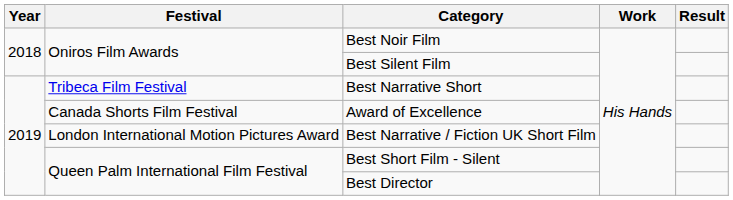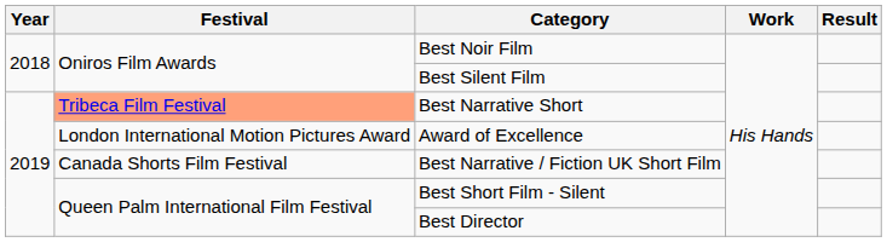 <table class="wikitable sortable">
 <tr>
 <th>Year</th>
 <th>Festival</th>
 <th>Category</th>
 <th>Work</th>
 <th>Result</th>
 </tr>
 <tr>
 <td rowspan="2">2018</td>
 <td rowspan="2">Oniros Film Awards</td>
 <td>Best Noir Film</td>
 <td rowspan="7"><em>His Hands</em></td>
 <td></td>
 </tr>
 <tr>
 <td>Best Silent Film</td>
 <td></td>
 </tr>
 <tr>
 <td rowspan="5">2019</td>
-<td><a href='#'>Tribeca Film Festival</a></td>
+<td style="background: lightsalmon;"><a href='#'>Tribeca Film Festival</a></td>
 <td>Best Narrative Short</td>
 <td></td>
 </tr>
 <tr>
-<td>Canada Shorts Film Festival</td>
+<td>London International Motion Pictures Award</td>
 <td>Award of Excellence</td>
 <td></td>
 </tr>
 <tr>
-<td>London International Motion Pictures Award</td>
+<td>Canada Shorts Film Festival</td>
 <td>Best Narrative / Fiction UK Short Film</td>
 <td></td>
 </tr>
 <tr>
 <td rowspan="2">Queen Palm International Film Festival</td>
 <td>Best Short Film - Silent</td>
 <td></td>
 </tr>
 <tr>
 <td>Best Director</td>
 <td></td>
 </tr>
 </table>
